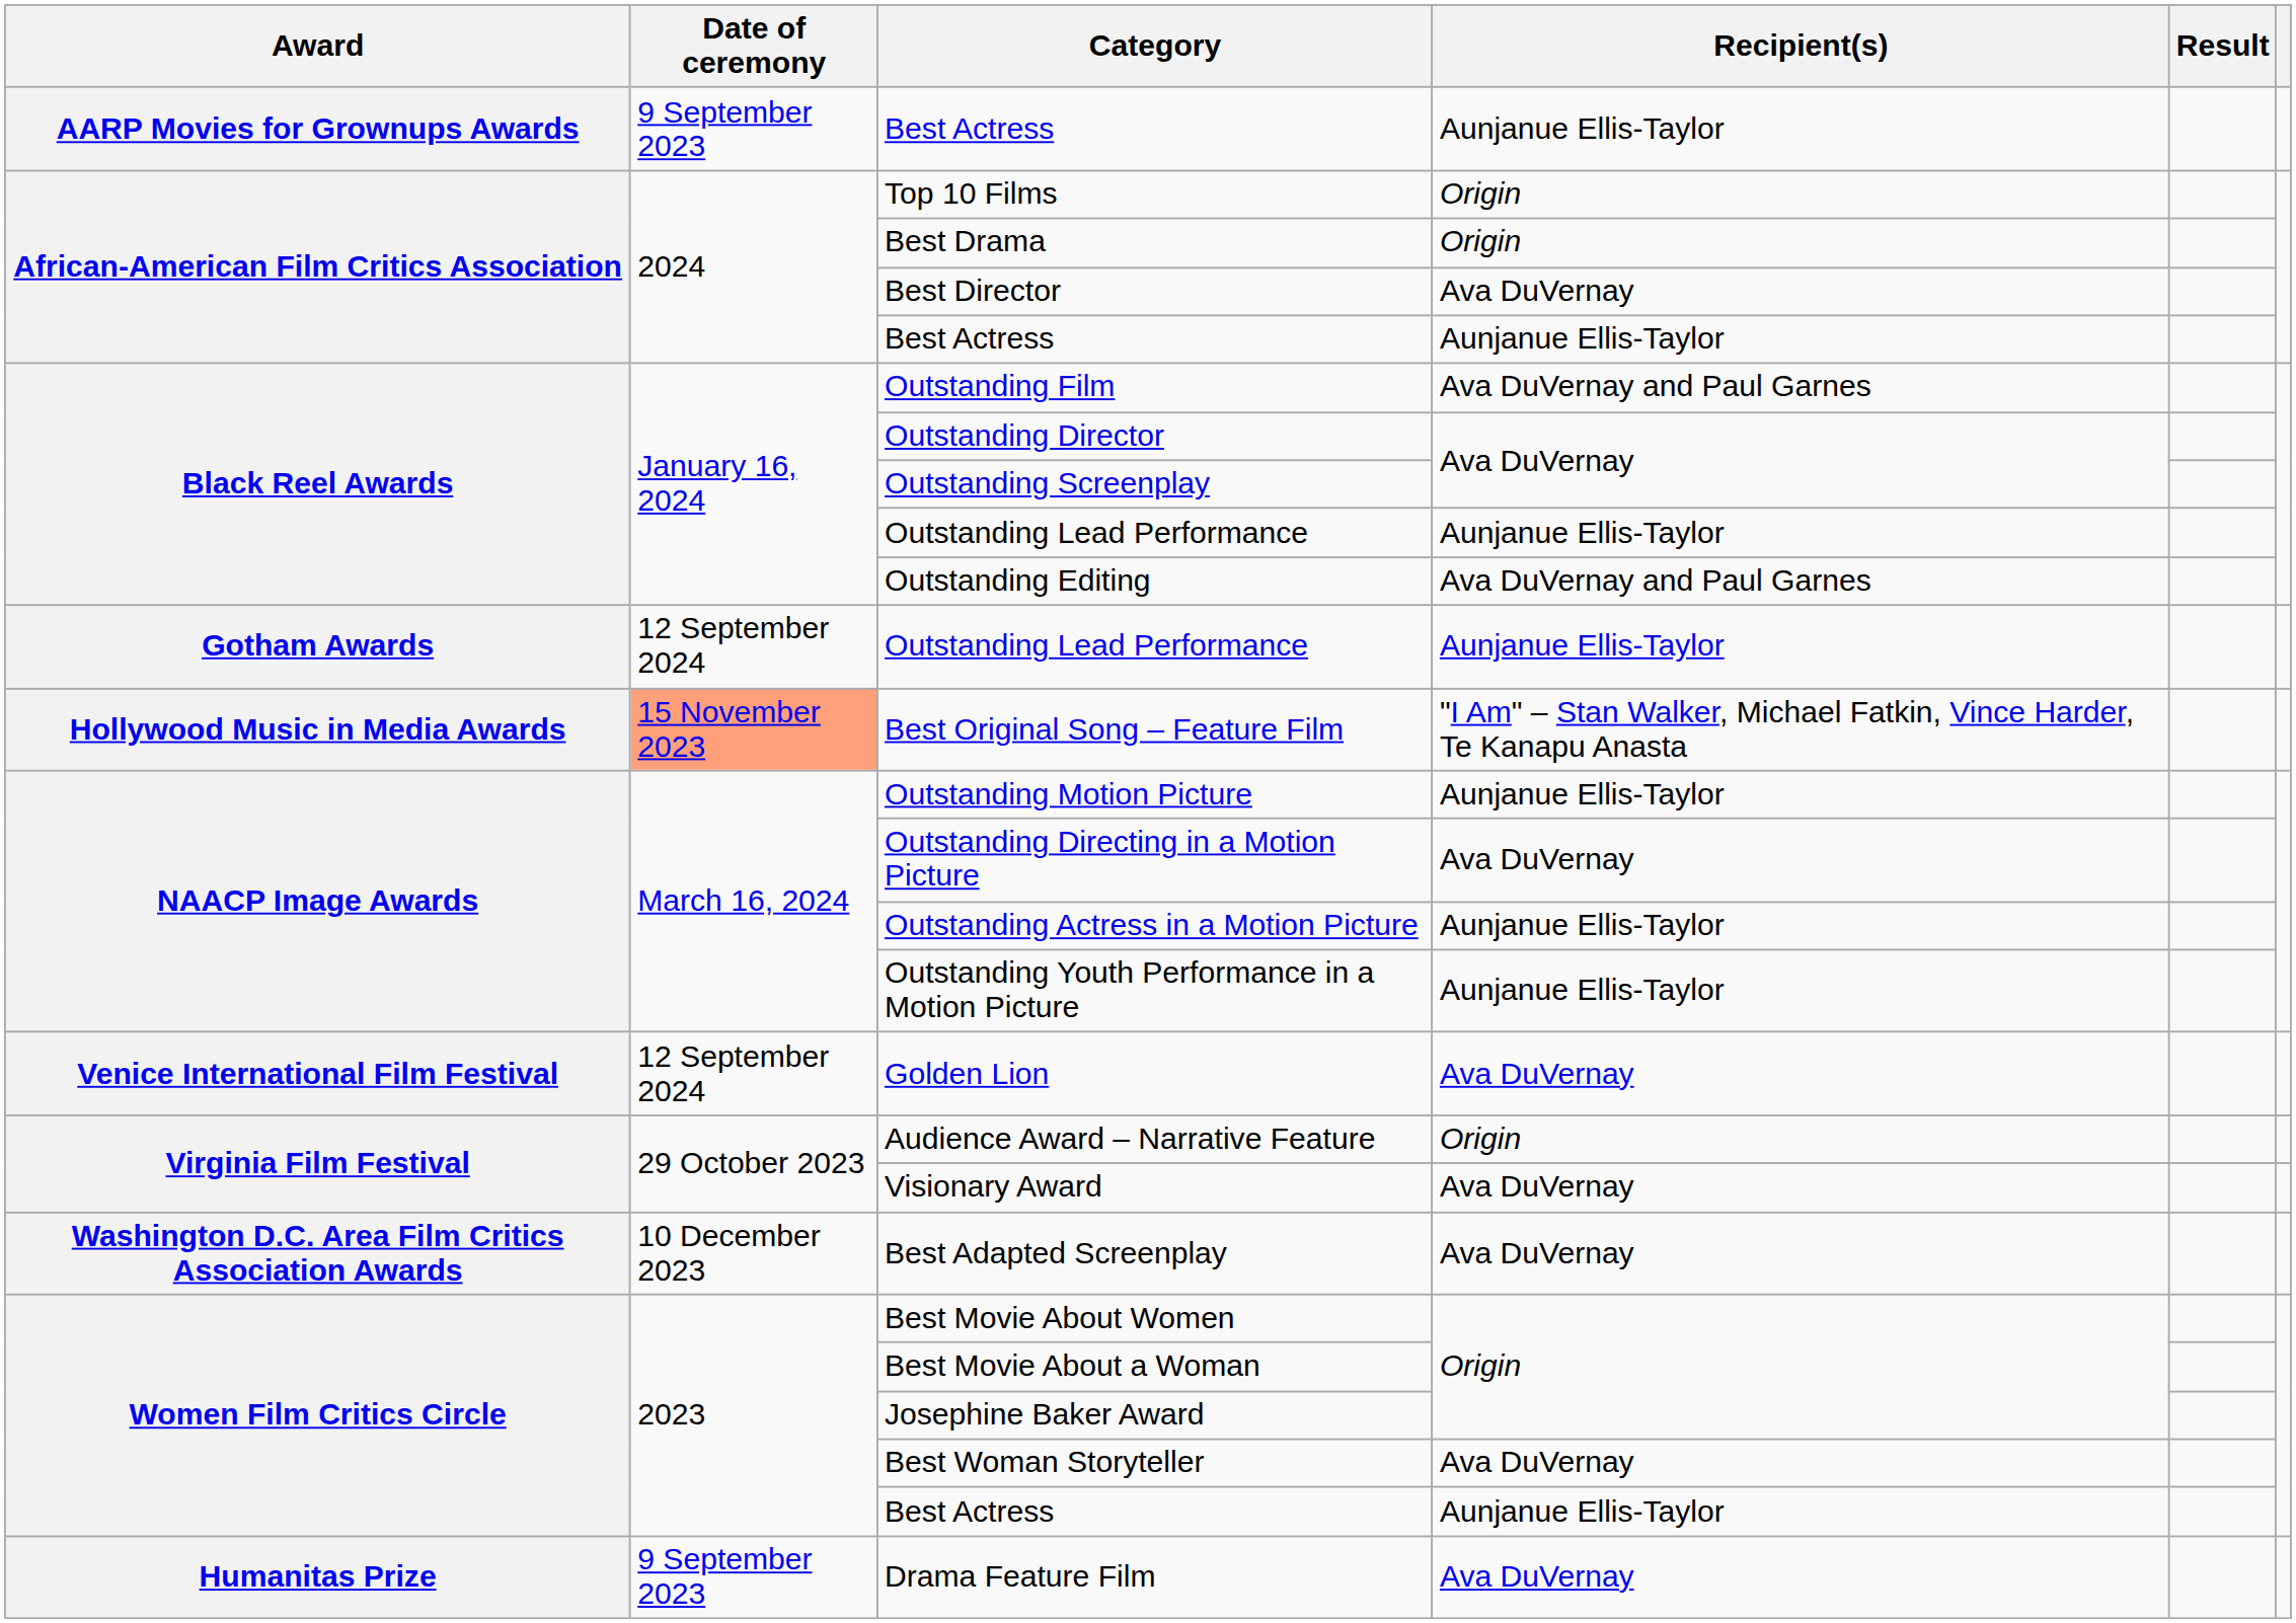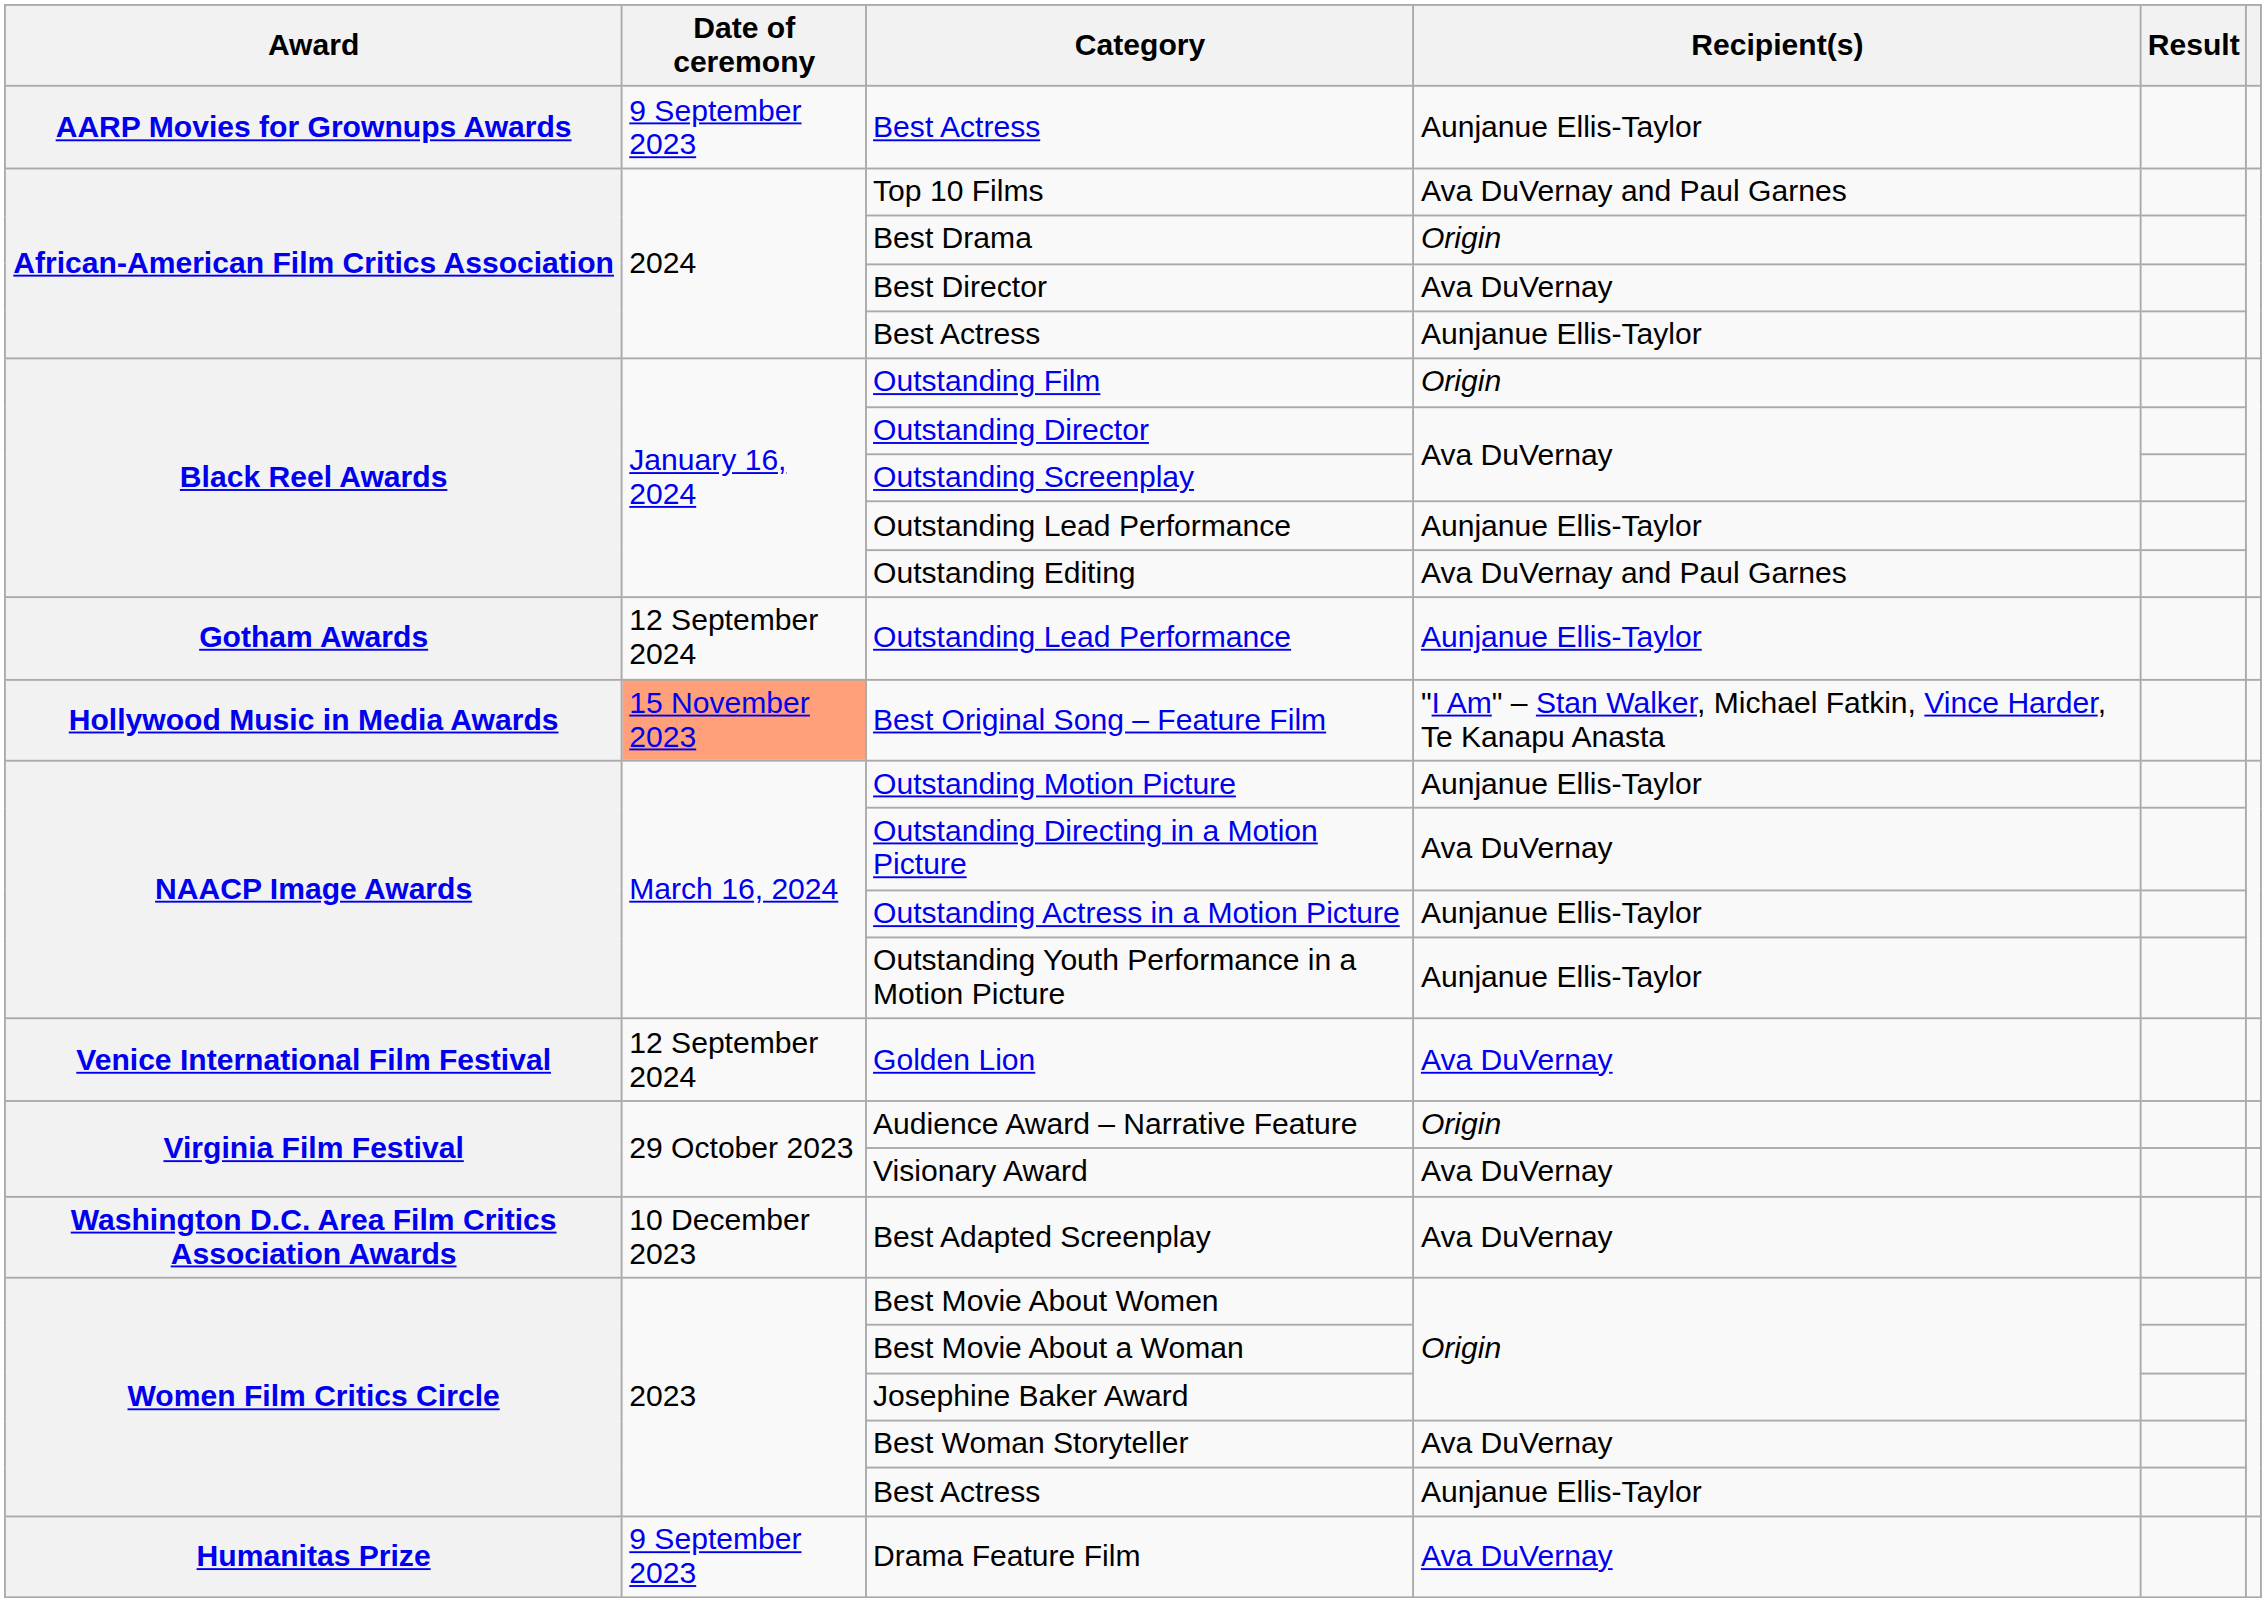 <table class="wikitable sortable plainrowheaders" style="width:95%;">
 <tr>
 <th scope="col">Award</th>
 <th scope="col">Date of ceremony</th>
 <th scope="col">Category</th>
 <th scope="col">Recipient(s)</th>
 <th scope="col">Result</th>
 <th scope="col" class="unsortable"></th>
 </tr>
 <tr>
 <th scope="row"><a href='#'>AARP Movies for Grownups Awards</a></th>
 <td><a href='#'>9 September 2023</a></td>
 <td><a href='#'>Best Actress</a></td>
 <td>Aunjanue Ellis-Taylor</td>
 <td></td>
 <td></td>
 </tr>
 <tr>
 <th scope="row" rowspan=4><a href='#'>African-American Film Critics Association</a></th>
 <td rowspan=4>2024</td>
 <td>Top 10 Films</td>
-<td><em>Origin</em></td>
+<td>Ava DuVernay and Paul Garnes</td>
 <td></td>
 <td rowspan=4></td>
 </tr>
 <tr>
 <td>Best Drama</td>
 <td><em>Origin</em></td>
 <td></td>
 </tr>
 <tr>
 <td>Best Director</td>
 <td>Ava DuVernay</td>
 <td></td>
 </tr>
 <tr>
 <td>Best Actress</td>
 <td>Aunjanue Ellis-Taylor</td>
 <td></td>
 </tr>
 <tr>
 <th rowspan="5" scope="row"><a href='#'>Black Reel Awards</a></th>
 <td rowspan="5"><a href='#'>January 16, 2024</a></td>
 <td><a href='#'>Outstanding Film</a></td>
-<td>Ava DuVernay and Paul Garnes</td>
+<td><em>Origin</em></td>
 <td></td>
 <td rowspan="5"></td>
 </tr>
 <tr>
 <td><a href='#'>Outstanding Director</a></td>
 <td rowspan="2">Ava DuVernay</td>
 <td></td>
 </tr>
 <tr>
 <td><a href='#'>Outstanding Screenplay</a></td>
 <td></td>
 </tr>
 <tr>
 <td>Outstanding Lead Performance</td>
 <td>Aunjanue Ellis-Taylor</td>
 <td></td>
 </tr>
 <tr>
 <td>Outstanding Editing</td>
 <td>Ava DuVernay and Paul Garnes</td>
 <td></td>
 </tr>
 <tr>
 <th scope="row"><a href='#'>Gotham Awards</a></th>
 <td>12 September 2024</td>
 <td><a href='#'>Outstanding Lead Performance</a></td>
 <td><a href='#'>Aunjanue Ellis-Taylor</a></td>
 <td></td>
 <td></td>
 </tr>
 <tr>
 <th scope="row"><a href='#'>Hollywood Music in Media Awards</a></th>
 <td style="background: lightsalmon;"><a href='#'>15 November 2023</a></td>
 <td><a href='#'>Best Original Song – Feature Film</a></td>
 <td>"<a href='#'>I Am</a>" – <a href='#'>Stan Walker</a>, Michael Fatkin, <a href='#'>Vince Harder</a>, Te Kanapu Anasta</td>
 <td></td>
 <td></td>
 </tr>
 <tr>
 <th scope="row" rowspan="4"><a href='#'>NAACP Image Awards</a></th>
 <td rowspan="4"><a href='#'>March 16, 2024</a></td>
 <td><a href='#'>Outstanding Motion Picture</a></td>
 <td>Aunjanue Ellis-Taylor</td>
 <td></td>
 <td rowspan="4"></td>
 </tr>
 <tr>
 <td><a href='#'>Outstanding Directing in a Motion Picture</a></td>
 <td>Ava DuVernay</td>
 <td></td>
 </tr>
 <tr>
 <td><a href='#'>Outstanding Actress in a Motion Picture</a></td>
 <td>Aunjanue Ellis-Taylor</td>
 <td></td>
 </tr>
 <tr>
 <td>Outstanding Youth Performance in a Motion Picture</td>
 <td>Aunjanue Ellis-Taylor</td>
 <td></td>
 </tr>
 <tr>
 <th scope="row"><a href='#'>Venice International Film Festival</a></th>
 <td>12 September 2024</td>
 <td><a href='#'>Golden Lion</a></td>
 <td><a href='#'>Ava DuVernay</a></td>
 <td></td>
 <td></td>
 </tr>
 <tr>
 <th rowspan="2" scope="row"><a href='#'>Virginia Film Festival</a></th>
 <td rowspan="2">29 October 2023</td>
 <td>Audience Award – Narrative Feature</td>
 <td><em>Origin</em></td>
 <td></td>
 <td></td>
 </tr>
 <tr>
 <td>Visionary Award</td>
 <td>Ava DuVernay</td>
 <td></td>
 <td></td>
 </tr>
 <tr>
 <th scope="row"><a href='#'>Washington D.C. Area Film Critics Association Awards</a></th>
 <td>10 December 2023</td>
 <td>Best Adapted Screenplay</td>
 <td>Ava DuVernay</td>
 <td></td>
 <td></td>
 </tr>
 <tr>
 <th rowspan="5" scope="row"><a href='#'>Women Film Critics Circle</a></th>
 <td rowspan="5">2023</td>
 <td>Best Movie About Women</td>
 <td rowspan="3"><em>Origin</em></td>
 <td></td>
 <td rowspan="5"></td>
 </tr>
 <tr>
 <td>Best Movie About a Woman</td>
 <td></td>
 </tr>
 <tr>
 <td>Josephine Baker Award</td>
 <td></td>
 </tr>
 <tr>
 <td>Best Woman Storyteller</td>
 <td>Ava DuVernay</td>
 <td></td>
 </tr>
 <tr>
 <td>Best Actress</td>
 <td>Aunjanue Ellis-Taylor</td>
 <td></td>
 </tr>
 <tr>
 <th scope="row"><a href='#'>Humanitas Prize</a></th>
 <td><a href='#'>9 September 2023</a></td>
 <td>Drama Feature Film</td>
 <td><a href='#'>Ava DuVernay</a></td>
 <td></td>
 <td></td>
 </tr>
 </table>
